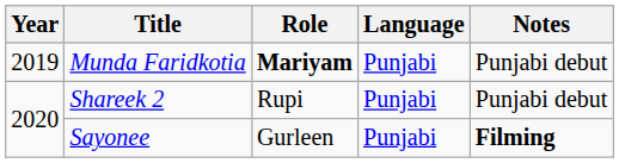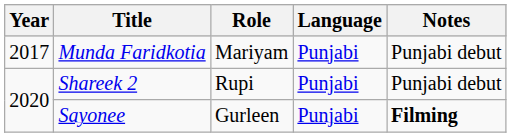 <table class="wikitable sortable plainrowheaders">
 <tr style="background:#ccc; text-align:center;">
 <th scope="col">Year</th>
 <th scope="col">Title</th>
 <th scope="col">Role</th>
 <th scope="col">Language</th>
 <th scope="col" class="unsortable">Notes</th>
 </tr>
 <tr>
-<td>2019</td>
+<td>2017</td>
 <td><em><a href='#'>Munda Faridkotia</a></em></td>
-<td><strong>Mariyam</strong></td>
+<td>Mariyam</td>
 <td><a href='#'>Punjabi</a></td>
 <td>Punjabi debut</td>
 </tr>
 <tr>
 <td rowspan="2">2020</td>
 <td><em><a href='#'>Shareek 2</a></em></td>
 <td>Rupi</td>
 <td><a href='#'>Punjabi</a></td>
 <td>Punjabi debut</td>
 </tr>
 <tr>
 <td><em><a href='#'>Sayonee</a></em></td>
 <td>Gurleen</td>
 <td><a href='#'>Punjabi</a></td>
 <td><strong>Filming</strong></td>
 </tr>
 </table>
